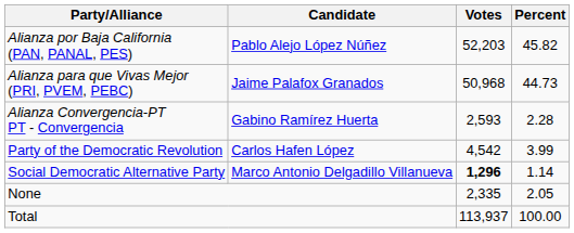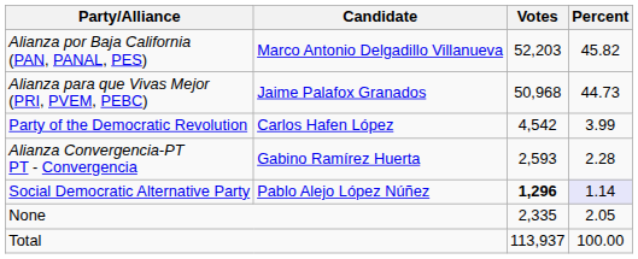 <table class="wikitable">
 <tr>
 <th>Party/Alliance</th>
 <th>Candidate</th>
 <th>Votes</th>
 <th>Percent</th>
 </tr>
 <tr>
 <td><em>Alianza por Baja California</em> <br>(<a href='#'>PAN</a>, <a href='#'>PANAL</a>, <a href='#'>PES</a>)</td>
-<td><a href='#'>Pablo Alejo López Núñez</a></td>
+<td><a href='#'>Marco Antonio Delgadillo Villanueva</a></td>
 <td style="text-align:center">52,203</td>
 <td style="text-align:center">45.82</td>
 </tr>
 <tr>
 <td><em>Alianza para que Vivas Mejor</em> <br>(<a href='#'>PRI</a>, <a href='#'>PVEM</a>, <a href='#'>PEBC</a>)</td>
 <td><a href='#'>Jaime Palafox Granados</a></td>
 <td style="text-align:center">50,968</td>
 <td style="text-align:center">44.73</td>
 </tr>
 <tr>
+<td><a href='#'>Party of the Democratic Revolution</a></td>
+<td><a href='#'>Carlos Hafen López</a></td>
+<td style="text-align:center">4,542</td>
+<td style="text-align:center">3.99</td>
+</tr>
+<tr>
 <td><em>Alianza Convergencia-PT</em> <br> <a href='#'>PT</a> - <a href='#'>Convergencia</a></td>
 <td><a href='#'>Gabino Ramírez Huerta</a></td>
 <td style="text-align:center">2,593</td>
 <td style="text-align:center">2.28</td>
 </tr>
 <tr>
-<td><a href='#'>Party of the Democratic Revolution</a></td>
-<td><a href='#'>Carlos Hafen López</a></td>
-<td style="text-align:center">4,542</td>
-<td style="text-align:center">3.99</td>
-</tr>
-<tr>
 <td><a href='#'>Social Democratic Alternative Party</a></td>
-<td><a href='#'>Marco Antonio Delgadillo Villanueva</a></td>
+<td><a href='#'>Pablo Alejo López Núñez</a></td>
 <td style="text-align:center"><strong>1,296</strong></td>
-<td style="text-align:center">1.14</td>
+<td style="background: lavender; text-align:center">1.14</td>
 </tr>
 <tr>
 <td Colspan = 2>None</td>
 <td style="text-align:center">2,335</td>
 <td style="text-align:center">2.05</td>
 </tr>
 <tr>
 <td Colspan = 2>Total</td>
 <td style="text-align:center">113,937</td>
 <td style="text-align:center">100.00</td>
 </tr>
 </table>
